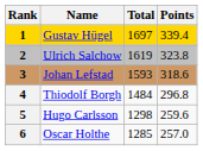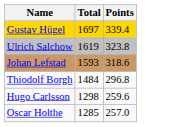 <table class="wikitable">
 <tr>
-<th>Rank</th>
 <th>Name</th>
 <th>Total</th>
 <th>Points</th>
 </tr>
 <tr bgcolor=gold>
-<td align=center><strong>1</strong></td>
 <td> <a href='#'>Gustav Hügel</a></td>
 <td>1697</td>
 <td>339.4</td>
 </tr>
 <tr bgcolor=silver>
-<td align=center><strong>2</strong></td>
 <td> <a href='#'>Ulrich Salchow</a></td>
 <td>1619</td>
 <td>323.8</td>
 </tr>
 <tr bgcolor=cc9966>
-<td align=center><strong>3</strong></td>
 <td> <a href='#'>Johan Lefstad</a></td>
 <td>1593</td>
 <td>318.6</td>
 </tr>
 <tr>
-<th>4</th>
 <td> <a href='#'>Thiodolf Borgh</a></td>
 <td>1484</td>
 <td>296.8</td>
 </tr>
 <tr>
-<th>5</th>
 <td> <a href='#'>Hugo Carlsson</a></td>
 <td>1298</td>
 <td>259.6</td>
 </tr>
 <tr>
-<th>6</th>
 <td> <a href='#'>Oscar Holthe</a></td>
 <td>1285</td>
 <td>257.0</td>
 </tr>
 </table>
